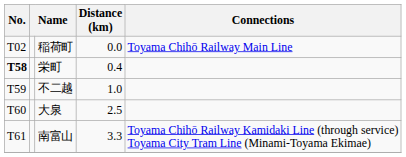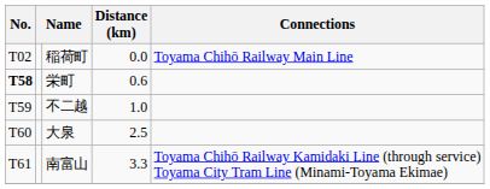 <table class="wikitable" rules="all">
 <tr>
 <th>No.</th>
 <th colspan="2">Name</th>
 <th style="width:3em;">Distance (km)</th>
 <th>Connections</th>
 </tr>
 <tr>
 <td>T02</td>
 <td></td>
 <td>稲荷町</td>
 <td style="text-align:right;">0.0</td>
 <td><a href='#'>Toyama Chihō Railway Main Line</a></td>
 </tr>
 <tr>
 <td><strong>T58</strong></td>
 <td></td>
 <td>栄町</td>
-<td style="text-align:right;">0.4</td>
+<td style="text-align:right;">0.6</td>
 <td> </td>
 </tr>
 <tr>
 <td>T59</td>
 <td></td>
 <td>不二越</td>
 <td style="text-align:right;">1.0</td>
 <td> </td>
 </tr>
 <tr>
 <td>T60</td>
 <td></td>
 <td>大泉</td>
 <td style="text-align:right;">2.5</td>
 <td> </td>
 </tr>
 <tr>
 <td>T61</td>
 <td></td>
 <td>南富山</td>
 <td style="text-align:right;">3.3</td>
 <td><a href='#'>Toyama Chihō Railway Kamidaki Line</a> (through service)<br><a href='#'>Toyama City Tram Line</a> (Minami-Toyama Ekimae)</td>
 </tr>
 <tr>
 </tr>
 </table>
